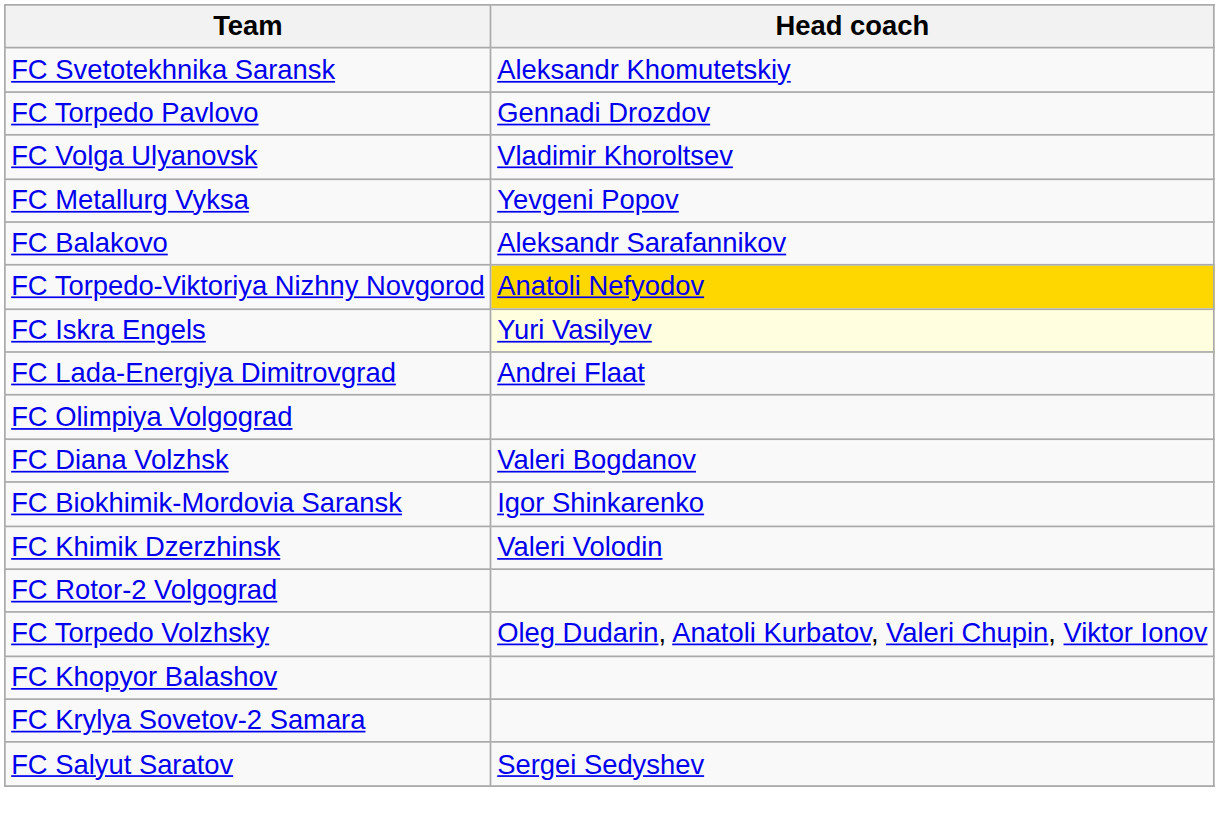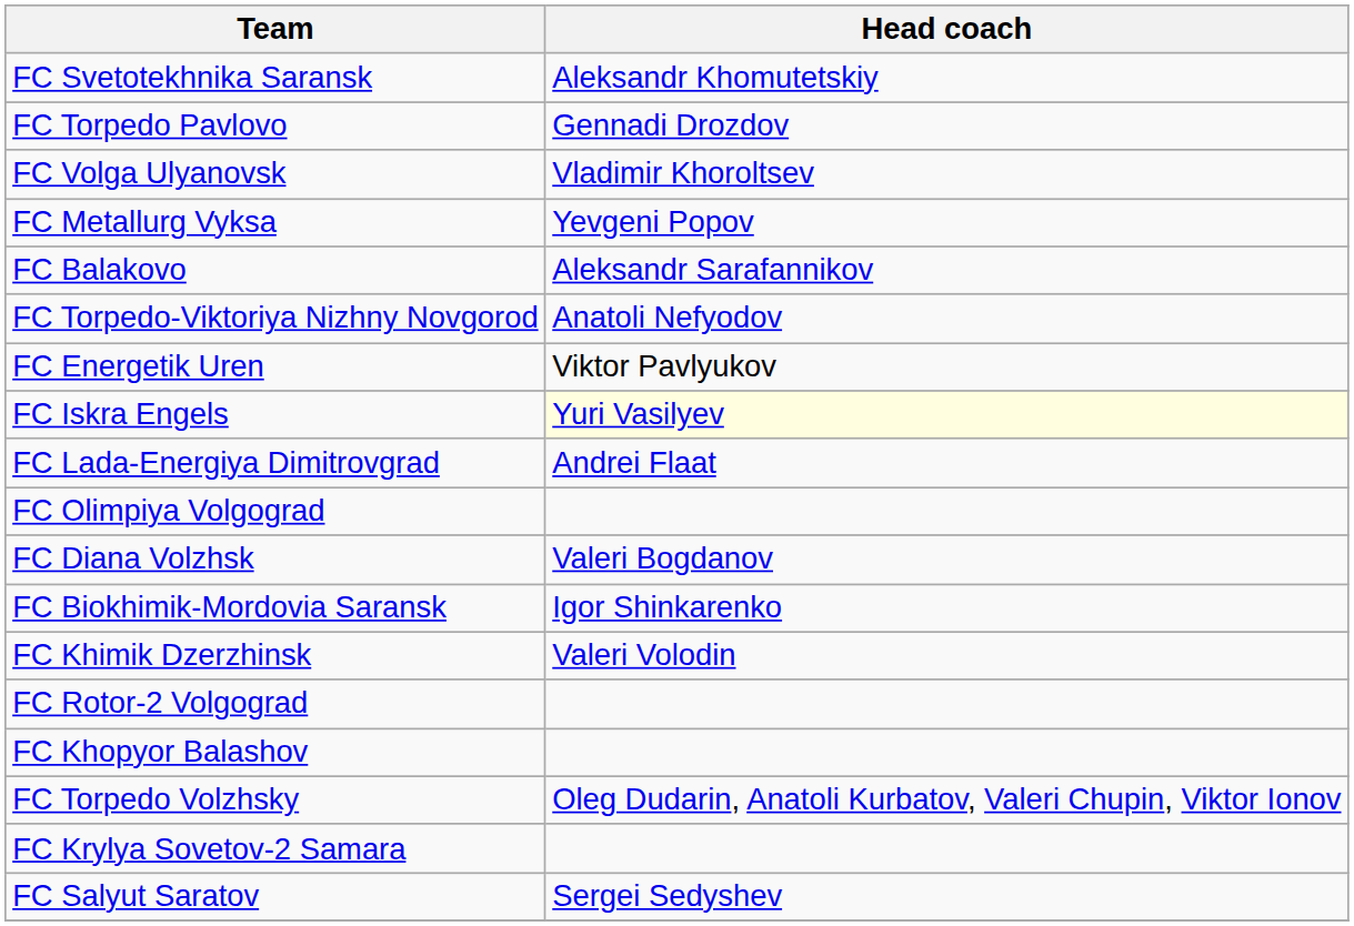 <table class="wikitable">
 <tr>
 <th>Team</th>
 <th>Head coach</th>
 </tr>
 <tr>
 <td><a href='#'>FC Svetotekhnika Saransk</a></td>
 <td><a href='#'>Aleksandr Khomutetskiy</a></td>
 </tr>
 <tr>
 <td><a href='#'>FC Torpedo Pavlovo</a></td>
 <td><a href='#'>Gennadi Drozdov</a></td>
 </tr>
 <tr>
 <td><a href='#'>FC Volga Ulyanovsk</a></td>
 <td><a href='#'>Vladimir Khoroltsev</a></td>
 </tr>
 <tr>
 <td><a href='#'>FC Metallurg Vyksa</a></td>
 <td><a href='#'>Yevgeni Popov</a></td>
 </tr>
 <tr>
 <td><a href='#'>FC Balakovo</a></td>
 <td><a href='#'>Aleksandr Sarafannikov</a></td>
 </tr>
 <tr>
 <td><a href='#'>FC Torpedo-Viktoriya Nizhny Novgorod</a></td>
-<td style="background: gold;"><a href='#'>Anatoli Nefyodov</a></td>
+<td><a href='#'>Anatoli Nefyodov</a></td>
+</tr>
+<tr>
+<td><a href='#'>FC Energetik Uren</a></td>
+<td>Viktor Pavlyukov</td>
 </tr>
 <tr>
 <td><a href='#'>FC Iskra Engels</a></td>
 <td style="background: lightyellow;"><a href='#'>Yuri Vasilyev</a></td>
 </tr>
 <tr>
 <td><a href='#'>FC Lada-Energiya Dimitrovgrad</a></td>
 <td><a href='#'>Andrei Flaat</a></td>
 </tr>
 <tr>
 <td><a href='#'>FC Olimpiya Volgograd</a></td>
 <td></td>
 </tr>
 <tr>
 <td><a href='#'>FC Diana Volzhsk</a></td>
 <td><a href='#'>Valeri Bogdanov</a></td>
 </tr>
 <tr>
 <td><a href='#'>FC Biokhimik-Mordovia Saransk</a></td>
 <td><a href='#'>Igor Shinkarenko</a></td>
 </tr>
 <tr>
 <td><a href='#'>FC Khimik Dzerzhinsk</a></td>
 <td><a href='#'>Valeri Volodin</a></td>
 </tr>
 <tr>
 <td><a href='#'>FC Rotor-2 Volgograd</a></td>
 <td></td>
 </tr>
 <tr>
+<td><a href='#'>FC Khopyor Balashov</a></td>
+<td></td>
+</tr>
+<tr>
 <td><a href='#'>FC Torpedo Volzhsky</a></td>
 <td><a href='#'>Oleg Dudarin</a>, <a href='#'>Anatoli Kurbatov</a>, <a href='#'>Valeri Chupin</a>, <a href='#'>Viktor Ionov</a></td>
-</tr>
-<tr>
-<td><a href='#'>FC Khopyor Balashov</a></td>
-<td></td>
 </tr>
 <tr>
 <td><a href='#'>FC Krylya Sovetov-2 Samara</a></td>
 <td></td>
 </tr>
 <tr>
 <td><a href='#'>FC Salyut Saratov</a></td>
 <td><a href='#'>Sergei Sedyshev</a></td>
 </tr>
 <tr>
 </tr>
 </table>
